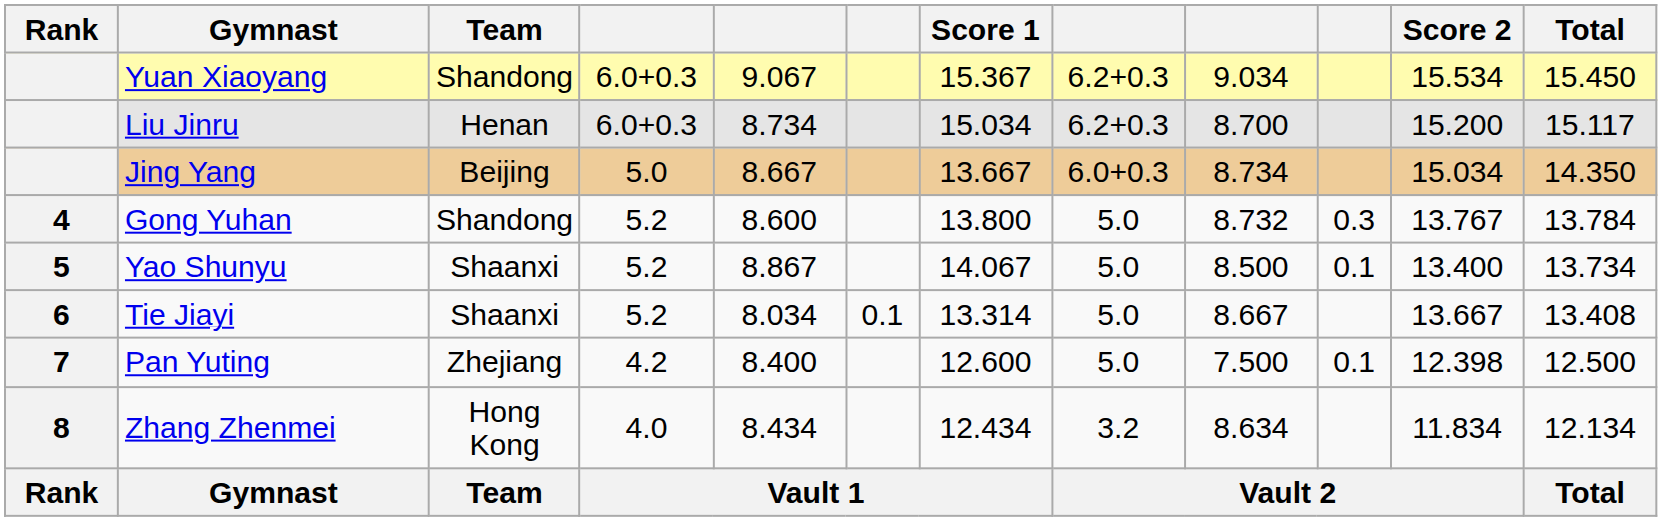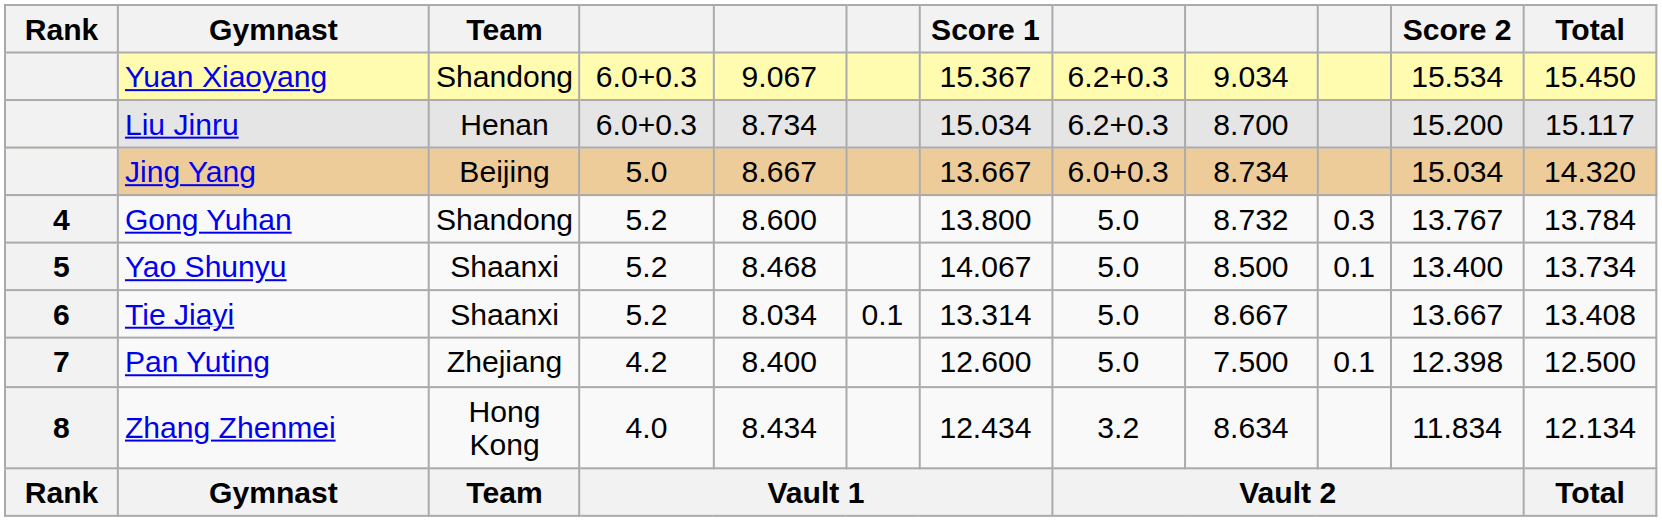 <table class="wikitable sortable" style="text-align:center; font-size:95%">
 <tr>
 <th scope="col" style="width:50px;">Rank</th>
 <th scope="col" style="width:150px;">Gymnast</th>
 <th scope="col" style="width:50px;">Team</th>
 <th scope="col" style="width:60px "></th>
 <th scope="col" style="width:60px;"></th>
 <th scope="col" style="width:30px;"></th>
 <th scope="col" style="width:60px;">Score 1</th>
 <th scope="col" style="width:60px "></th>
 <th scope="col" style="width:60px;"></th>
 <th scope="col" style="width:30px;"></th>
 <th scope="col" style="width:60px;">Score 2</th>
 <th scope="col" style="width:60px">Total</th>
 </tr>
 <tr style="background:#fffcaf;">
 <th scope="row" style="text-align:center"></th>
 <td style="text-align:left;"><a href='#'>Yuan Xiaoyang</a></td>
 <td>Shandong</td>
 <td>6.0+0.3</td>
 <td>9.067</td>
 <td></td>
 <td>15.367</td>
 <td>6.2+0.3</td>
 <td>9.034</td>
 <td></td>
 <td>15.534</td>
 <td>15.450</td>
 </tr>
 <tr style="background:#e5e5e5;">
 <th scope="row" style="text-align:center"></th>
 <td style="text-align:left;"><a href='#'>Liu Jinru</a></td>
 <td>Henan</td>
 <td>6.0+0.3</td>
 <td>8.734</td>
 <td></td>
 <td>15.034</td>
 <td>6.2+0.3</td>
 <td>8.700</td>
 <td></td>
 <td>15.200</td>
 <td>15.117</td>
 </tr>
 <tr style="background:#ec9;">
 <th scope="row" style="text-align:center"></th>
 <td style="text-align:left;"><a href='#'>Jing Yang</a></td>
 <td>Beijing</td>
 <td>5.0</td>
 <td>8.667</td>
 <td></td>
 <td>13.667</td>
 <td>6.0+0.3</td>
 <td>8.734</td>
 <td></td>
 <td>15.034</td>
-<td>14.350</td>
+<td>14.320</td>
 </tr>
 <tr>
 <th scope="row" style="text-align:center">4</th>
 <td style="text-align:left;"><a href='#'>Gong Yuhan</a></td>
 <td>Shandong</td>
 <td>5.2</td>
 <td>8.600</td>
 <td></td>
 <td>13.800</td>
 <td>5.0</td>
 <td>8.732</td>
 <td>0.3</td>
 <td>13.767</td>
 <td>13.784</td>
 </tr>
 <tr>
 <th scope="row" style="text-align:center">5</th>
 <td style="text-align:left;"><a href='#'>Yao Shunyu</a></td>
 <td>Shaanxi</td>
 <td>5.2</td>
-<td>8.867</td>
+<td>8.468</td>
 <td></td>
 <td>14.067</td>
 <td>5.0</td>
 <td>8.500</td>
 <td>0.1</td>
 <td>13.400</td>
 <td>13.734</td>
 </tr>
 <tr>
 <th scope="row" style="text-align:center">6</th>
 <td style="text-align:left;"><a href='#'>Tie Jiayi</a></td>
 <td>Shaanxi</td>
 <td>5.2</td>
 <td>8.034</td>
 <td>0.1</td>
 <td>13.314</td>
 <td>5.0</td>
 <td>8.667</td>
 <td></td>
 <td>13.667</td>
 <td>13.408</td>
 </tr>
 <tr>
 <th scope="row" style="text-align:center">7</th>
 <td style="text-align:left;"><a href='#'>Pan Yuting</a></td>
 <td>Zhejiang</td>
 <td>4.2</td>
 <td>8.400</td>
 <td></td>
 <td>12.600</td>
 <td>5.0</td>
 <td>7.500</td>
 <td>0.1</td>
 <td>12.398</td>
 <td>12.500</td>
 </tr>
 <tr>
 <th scope="row" style="text-align:center">8</th>
 <td style="text-align:left;"><a href='#'>Zhang Zhenmei</a></td>
 <td>Hong Kong</td>
 <td>4.0</td>
 <td>8.434</td>
 <td></td>
 <td>12.434</td>
 <td>3.2</td>
 <td>8.634</td>
 <td></td>
 <td>11.834</td>
 <td>12.134</td>
 </tr>
 <tr class="sortbottom">
 <th scope="col">Rank</th>
 <th scope="col" style="width:150px;">Gymnast</th>
 <th scope="col" style="width:50px;">Team</th>
 <th colspan="4" scope="col">Vault 1</th>
 <th colspan="4" scope="col">Vault 2</th>
 <th scope="col">Total</th>
 </tr>
 </table>
